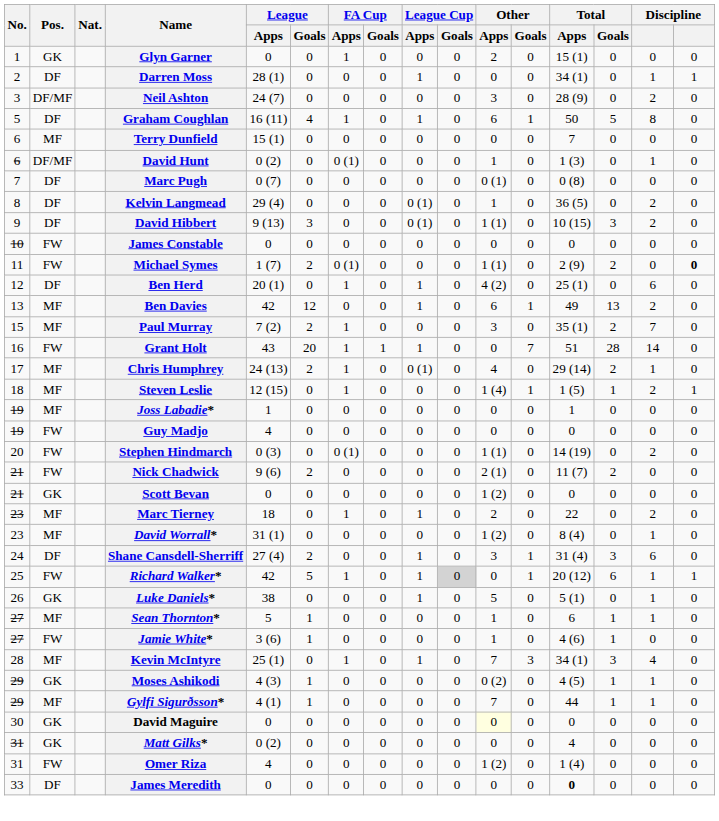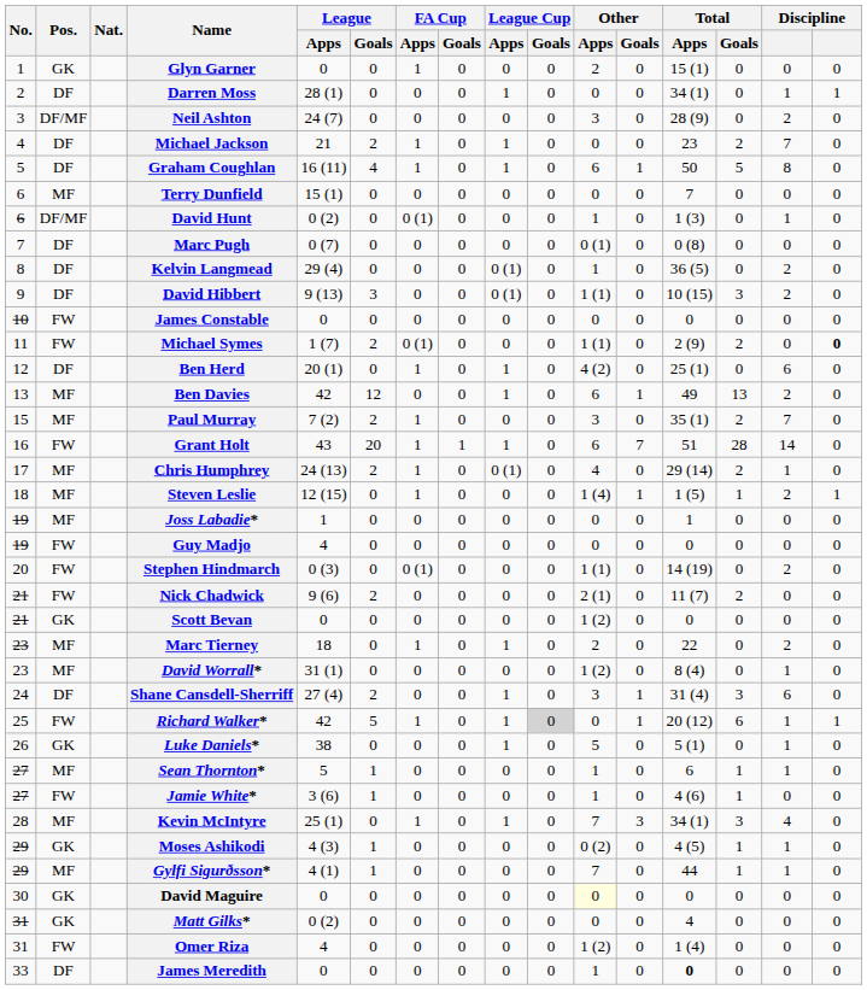 <table class="wikitable plainrowheaders" style="text-align:center">
 <tr>
 <th rowspan="2" scope="col">No.</th>
 <th rowspan="2" scope="col">Pos.</th>
 <th rowspan="2" scope="col">Nat.</th>
 <th rowspan="2" scope="col">Name</th>
 <th colspan="2"><a href='#'>League</a></th>
 <th colspan="2"><a href='#'>FA Cup</a></th>
 <th colspan="2"><a href='#'>League Cup</a></th>
 <th colspan="2">Other</th>
 <th colspan="2">Total</th>
 <th colspan="2" width="86">Discipline</th>
 </tr>
 <tr>
 <th scope="col">Apps</th>
 <th scope="col">Goals</th>
 <th scope="col">Apps</th>
 <th scope="col">Goals</th>
 <th scope="col">Apps</th>
 <th scope="col">Goals</th>
 <th scope="col">Apps</th>
 <th scope="col">Goals</th>
 <th scope="col">Apps</th>
 <th scope="col">Goals</th>
 <th scope="col" width="43"></th>
 <th scope="col" width="43"></th>
 </tr>
 <tr>
 <td>1</td>
 <td>GK</td>
 <td align=left></td>
 <th scope=row><a href='#'>Glyn Garner</a></th>
 <td>0</td>
 <td>0</td>
 <td>1</td>
 <td>0</td>
 <td>0</td>
 <td>0</td>
 <td>2</td>
 <td>0</td>
 <td>15 (1)</td>
 <td>0</td>
 <td>0</td>
 <td>0</td>
 </tr>
 <tr>
 <td>2</td>
 <td>DF</td>
 <td align=left></td>
 <th scope=row><a href='#'>Darren Moss</a></th>
 <td>28 (1)</td>
 <td>0</td>
 <td>0</td>
 <td>0</td>
 <td>1</td>
 <td>0</td>
 <td>0</td>
 <td>0</td>
 <td>34 (1)</td>
 <td>0</td>
 <td>1</td>
 <td>1</td>
 </tr>
 <tr>
 <td>3</td>
 <td>DF/MF</td>
 <td align=left></td>
 <th scope=row><a href='#'>Neil Ashton</a></th>
 <td>24 (7)</td>
 <td>0</td>
 <td>0</td>
 <td>0</td>
 <td>0</td>
 <td>0</td>
 <td>3</td>
 <td>0</td>
 <td>28 (9)</td>
 <td>0</td>
 <td>2</td>
+<td>0</td>
+</tr>
+<tr>
+<td>4</td>
+<td>DF</td>
+<td align=left></td>
+<th scope=row><a href='#'>Michael Jackson</a></th>
+<td>21</td>
+<td>2</td>
+<td>1</td>
+<td>0</td>
+<td>1</td>
+<td>0</td>
+<td>0</td>
+<td>0</td>
+<td>23</td>
+<td>2</td>
+<td>7</td>
 <td>0</td>
 </tr>
 <tr>
 <td>5</td>
 <td>DF</td>
 <td align=left></td>
 <th scope=row><a href='#'>Graham Coughlan</a></th>
 <td>16 (11)</td>
 <td>4</td>
 <td>1</td>
 <td>0</td>
 <td>1</td>
 <td>0</td>
 <td>6</td>
 <td>1</td>
 <td>50</td>
 <td>5</td>
 <td>8</td>
 <td>0</td>
 </tr>
 <tr>
 <td>6</td>
 <td>MF</td>
 <td align=left></td>
 <th scope=row><a href='#'>Terry Dunfield</a></th>
 <td>15 (1)</td>
 <td>0</td>
 <td>0</td>
 <td>0</td>
 <td>0</td>
 <td>0</td>
 <td>0</td>
 <td>0</td>
 <td>7</td>
 <td>0</td>
 <td>0</td>
 <td>0</td>
 </tr>
 <tr>
 <td><s>6</s> </td>
 <td>DF/MF</td>
 <td align=left></td>
 <th scope=row><a href='#'>David Hunt</a></th>
 <td>0 (2)</td>
 <td>0</td>
 <td>0 (1)</td>
 <td>0</td>
 <td>0</td>
 <td>0</td>
 <td>1</td>
 <td>0</td>
 <td>1 (3)</td>
 <td>0</td>
 <td>1</td>
 <td>0</td>
 </tr>
 <tr>
 <td>7</td>
 <td>DF</td>
 <td align=left></td>
 <th scope=row><a href='#'>Marc Pugh</a></th>
 <td>0 (7)</td>
 <td>0</td>
 <td>0</td>
 <td>0</td>
 <td>0</td>
 <td>0</td>
 <td>0 (1)</td>
 <td>0</td>
 <td>0 (8)</td>
 <td>0</td>
 <td>0</td>
 <td>0</td>
 </tr>
 <tr>
 <td>8</td>
 <td>DF</td>
 <td align=left></td>
 <th scope=row><a href='#'>Kelvin Langmead</a></th>
 <td>29 (4)</td>
 <td>0</td>
 <td>0</td>
 <td>0</td>
 <td>0 (1)</td>
 <td>0</td>
 <td>1</td>
 <td>0</td>
 <td>36 (5)</td>
 <td>0</td>
 <td>2</td>
 <td>0</td>
 </tr>
 <tr>
 <td>9</td>
 <td>DF</td>
 <td align=left></td>
 <th scope=row><a href='#'>David Hibbert</a></th>
 <td>9 (13)</td>
 <td>3</td>
 <td>0</td>
 <td>0</td>
 <td>0 (1)</td>
 <td>0</td>
 <td>1 (1)</td>
 <td>0</td>
 <td>10 (15)</td>
 <td>3</td>
 <td>2</td>
 <td>0</td>
 </tr>
 <tr>
 <td><s>10</s> </td>
 <td>FW</td>
 <td align=left></td>
 <th scope=row><a href='#'>James Constable</a></th>
 <td>0</td>
 <td>0</td>
 <td>0</td>
 <td>0</td>
 <td>0</td>
 <td>0</td>
 <td>0</td>
 <td>0</td>
 <td>0</td>
 <td>0</td>
 <td>0</td>
 <td>0</td>
 </tr>
 <tr>
 <td>11</td>
 <td>FW</td>
 <td align=left></td>
 <th scope=row><a href='#'>Michael Symes</a></th>
 <td>1 (7)</td>
 <td>2</td>
 <td>0 (1)</td>
 <td>0</td>
 <td>0</td>
 <td>0</td>
 <td>1 (1)</td>
 <td>0</td>
 <td>2 (9)</td>
 <td>2</td>
 <td>0</td>
 <td><strong>0</strong></td>
 </tr>
 <tr>
 <td>12</td>
 <td>DF</td>
 <td align=left></td>
 <th scope=row><a href='#'>Ben Herd</a></th>
 <td>20 (1)</td>
 <td>0</td>
 <td>1</td>
 <td>0</td>
 <td>1</td>
 <td>0</td>
 <td>4 (2)</td>
 <td>0</td>
 <td>25 (1)</td>
 <td>0</td>
 <td>6</td>
 <td>0</td>
 </tr>
 <tr>
 <td>13</td>
 <td>MF</td>
 <td align=left></td>
 <th scope=row><a href='#'>Ben Davies</a></th>
 <td>42</td>
 <td>12</td>
 <td>0</td>
 <td>0</td>
 <td>1</td>
 <td>0</td>
 <td>6</td>
 <td>1</td>
 <td>49</td>
 <td>13</td>
 <td>2</td>
 <td>0</td>
 </tr>
 <tr>
 <td>15</td>
 <td>MF</td>
 <td align=left></td>
 <th scope=row><a href='#'>Paul Murray</a></th>
 <td>7 (2)</td>
 <td>2</td>
 <td>1</td>
 <td>0</td>
 <td>0</td>
 <td>0</td>
 <td>3</td>
 <td>0</td>
 <td>35 (1)</td>
 <td>2</td>
 <td>7</td>
 <td>0</td>
 </tr>
 <tr>
 <td>16</td>
 <td>FW</td>
 <td align=left></td>
 <th scope=row><a href='#'>Grant Holt</a></th>
 <td>43</td>
 <td>20</td>
 <td>1</td>
 <td>1</td>
 <td>1</td>
 <td>0</td>
-<td>0</td>
+<td>6</td>
 <td>7</td>
 <td>51</td>
 <td>28</td>
 <td>14</td>
 <td>0</td>
 </tr>
 <tr>
 <td>17</td>
 <td>MF</td>
 <td align=left></td>
 <th scope=row><a href='#'>Chris Humphrey</a></th>
 <td>24 (13)</td>
 <td>2</td>
 <td>1</td>
 <td>0</td>
 <td>0 (1)</td>
 <td>0</td>
 <td>4</td>
 <td>0</td>
 <td>29 (14)</td>
 <td>2</td>
 <td>1</td>
 <td>0</td>
 </tr>
 <tr>
 <td>18</td>
 <td>MF</td>
 <td align=left></td>
 <th scope=row><a href='#'>Steven Leslie</a></th>
 <td>12 (15)</td>
 <td>0</td>
 <td>1</td>
 <td>0</td>
 <td>0</td>
 <td>0</td>
 <td>1 (4)</td>
 <td>1</td>
 <td>1 (5)</td>
 <td>1</td>
 <td>2</td>
 <td>1</td>
 </tr>
 <tr>
 <td><s>19</s> </td>
 <td>MF</td>
 <td align=left></td>
 <th scope=row><em><a href='#'>Joss Labadie</a></em>*</th>
 <td>1</td>
 <td>0</td>
 <td>0</td>
 <td>0</td>
 <td>0</td>
 <td>0</td>
 <td>0</td>
 <td>0</td>
 <td>1</td>
 <td>0</td>
 <td>0</td>
 <td>0</td>
 </tr>
 <tr>
 <td><s>19</s> </td>
 <td>FW</td>
 <td align=left></td>
 <th scope=row><a href='#'>Guy Madjo</a></th>
 <td>4</td>
 <td>0</td>
 <td>0</td>
 <td>0</td>
 <td>0</td>
 <td>0</td>
 <td>0</td>
 <td>0</td>
 <td>0</td>
 <td>0</td>
 <td>0</td>
 <td>0</td>
 </tr>
 <tr>
 <td>20</td>
 <td>FW</td>
 <td align=left></td>
 <th scope=row><a href='#'>Stephen Hindmarch</a></th>
 <td>0 (3)</td>
 <td>0</td>
 <td>0 (1)</td>
 <td>0</td>
 <td>0</td>
 <td>0</td>
 <td>1 (1)</td>
 <td>0</td>
 <td>14 (19)</td>
 <td>0</td>
 <td>2</td>
 <td>0</td>
 </tr>
 <tr>
 <td><s>21</s> </td>
 <td>FW</td>
 <td align=left></td>
 <th scope=row><a href='#'>Nick Chadwick</a></th>
 <td>9 (6)</td>
 <td>2</td>
 <td>0</td>
 <td>0</td>
 <td>0</td>
 <td>0</td>
 <td>2 (1)</td>
 <td>0</td>
 <td>11 (7)</td>
 <td>2</td>
 <td>0</td>
 <td>0</td>
 </tr>
 <tr>
 <td><s>21</s> </td>
 <td>GK</td>
 <td align=left></td>
 <th scope=row><a href='#'>Scott Bevan</a></th>
 <td>0</td>
 <td>0</td>
 <td>0</td>
 <td>0</td>
 <td>0</td>
 <td>0</td>
 <td>1 (2)</td>
 <td>0</td>
 <td>0</td>
 <td>0</td>
 <td>0</td>
 <td>0</td>
 </tr>
 <tr>
 <td><s>23</s> </td>
 <td>MF</td>
 <td align=left></td>
 <th scope=row><a href='#'>Marc Tierney</a></th>
 <td>18</td>
 <td>0</td>
 <td>1</td>
 <td>0</td>
 <td>1</td>
 <td>0</td>
 <td>2</td>
 <td>0</td>
 <td>22</td>
 <td>0</td>
 <td>2</td>
 <td>0</td>
 </tr>
 <tr>
 <td>23</td>
 <td>MF</td>
 <td align=left></td>
 <th scope=row><em><a href='#'>David Worrall</a></em>*</th>
 <td>31 (1)</td>
 <td>0</td>
 <td>0</td>
 <td>0</td>
 <td>0</td>
 <td>0</td>
 <td>1 (2)</td>
 <td>0</td>
 <td>8 (4)</td>
 <td>0</td>
 <td>1</td>
 <td>0</td>
 </tr>
 <tr>
 <td>24</td>
 <td>DF</td>
 <td align=left></td>
 <th scope=row><a href='#'>Shane Cansdell-Sherriff</a></th>
 <td>27 (4)</td>
 <td>2</td>
 <td>0</td>
 <td>0</td>
 <td>1</td>
 <td>0</td>
 <td>3</td>
 <td>1</td>
 <td>31 (4)</td>
 <td>3</td>
 <td>6</td>
 <td>0</td>
 </tr>
 <tr>
 <td>25</td>
 <td>FW</td>
 <td align=left></td>
 <th scope=row><em><a href='#'>Richard Walker</a></em>*</th>
 <td>42</td>
 <td>5</td>
 <td>1</td>
 <td>0</td>
 <td>1</td>
 <td style="background: lightgrey;">0</td>
 <td>0</td>
 <td>1</td>
 <td>20 (12)</td>
 <td>6</td>
 <td>1</td>
 <td>1</td>
 </tr>
 <tr>
 <td>26</td>
 <td>GK</td>
 <td align=left></td>
 <th scope=row><em><a href='#'>Luke Daniels</a></em>*</th>
 <td>38</td>
 <td>0</td>
 <td>0</td>
 <td>0</td>
 <td>1</td>
 <td>0</td>
 <td>5</td>
 <td>0</td>
 <td>5 (1)</td>
 <td>0</td>
 <td>1</td>
 <td>0</td>
 </tr>
 <tr>
 <td><s>27</s> </td>
 <td>MF</td>
 <td align=left></td>
 <th scope=row><em><a href='#'>Sean Thornton</a></em>*</th>
 <td>5</td>
 <td>1</td>
 <td>0</td>
 <td>0</td>
 <td>0</td>
 <td>0</td>
 <td>1</td>
 <td>0</td>
 <td>6</td>
 <td>1</td>
 <td>1</td>
 <td>0</td>
 </tr>
 <tr>
 <td><s>27</s> </td>
 <td>FW</td>
 <td align=left></td>
 <th scope=row><em><a href='#'>Jamie White</a></em>*</th>
 <td>3 (6)</td>
 <td>1</td>
 <td>0</td>
 <td>0</td>
 <td>0</td>
 <td>0</td>
 <td>1</td>
 <td>0</td>
 <td>4 (6)</td>
 <td>1</td>
 <td>0</td>
 <td>0</td>
 </tr>
 <tr>
 <td>28</td>
 <td>MF</td>
 <td align=left></td>
 <th scope=row><a href='#'>Kevin McIntyre</a></th>
 <td>25 (1)</td>
 <td>0</td>
 <td>1</td>
 <td>0</td>
 <td>1</td>
 <td>0</td>
 <td>7</td>
 <td>3</td>
 <td>34 (1)</td>
 <td>3</td>
 <td>4</td>
 <td>0</td>
 </tr>
 <tr>
 <td><s>29</s> </td>
 <td>GK</td>
 <td align=left></td>
 <th scope=row><a href='#'>Moses Ashikodi</a></th>
 <td>4 (3)</td>
 <td>1</td>
 <td>0</td>
 <td>0</td>
 <td>0</td>
 <td>0</td>
 <td>0 (2)</td>
 <td>0</td>
 <td>4 (5)</td>
 <td>1</td>
 <td>1</td>
 <td>0</td>
 </tr>
 <tr>
 <td><s>29</s> </td>
 <td>MF</td>
 <td align=left></td>
 <th scope=row><em><a href='#'>Gylfi Sigurðsson</a></em>*</th>
 <td>4 (1)</td>
 <td>1</td>
 <td>0</td>
 <td>0</td>
 <td>0</td>
 <td>0</td>
 <td>7</td>
 <td>0</td>
 <td>44</td>
 <td>1</td>
 <td>1</td>
 <td>0</td>
 </tr>
 <tr>
 <td>30</td>
 <td>GK</td>
 <td align=left></td>
 <th scope=row>David Maguire</th>
 <td>0</td>
 <td>0</td>
 <td>0</td>
 <td>0</td>
 <td>0</td>
 <td>0</td>
 <td style="background: lightyellow;">0</td>
 <td>0</td>
 <td>0</td>
 <td>0</td>
 <td>0</td>
 <td>0</td>
 </tr>
 <tr>
 <td><s>31</s> </td>
 <td>GK</td>
 <td align=left></td>
 <th scope=row><em><a href='#'>Matt Gilks</a></em>*</th>
 <td>0 (2)</td>
 <td>0</td>
 <td>0</td>
 <td>0</td>
 <td>0</td>
 <td>0</td>
 <td>0</td>
 <td>0</td>
 <td>4</td>
 <td>0</td>
 <td>0</td>
 <td>0</td>
 </tr>
 <tr>
 <td>31</td>
 <td>FW</td>
 <td align=left></td>
 <th scope=row><a href='#'>Omer Riza</a></th>
 <td>4</td>
 <td>0</td>
 <td>0</td>
 <td>0</td>
 <td>0</td>
 <td>0</td>
 <td>1 (2)</td>
 <td>0</td>
 <td>1 (4)</td>
 <td>0</td>
 <td>0</td>
 <td>0</td>
 </tr>
 <tr>
 <td>33</td>
 <td>DF</td>
 <td align=left></td>
 <th scope=row><a href='#'>James Meredith</a></th>
 <td>0</td>
 <td>0</td>
 <td>0</td>
 <td>0</td>
 <td>0</td>
 <td>0</td>
-<td>0</td>
+<td>1</td>
 <td>0</td>
 <td><strong>0</strong></td>
 <td>0</td>
 <td>0</td>
 <td>0</td>
 </tr>
 </table>
